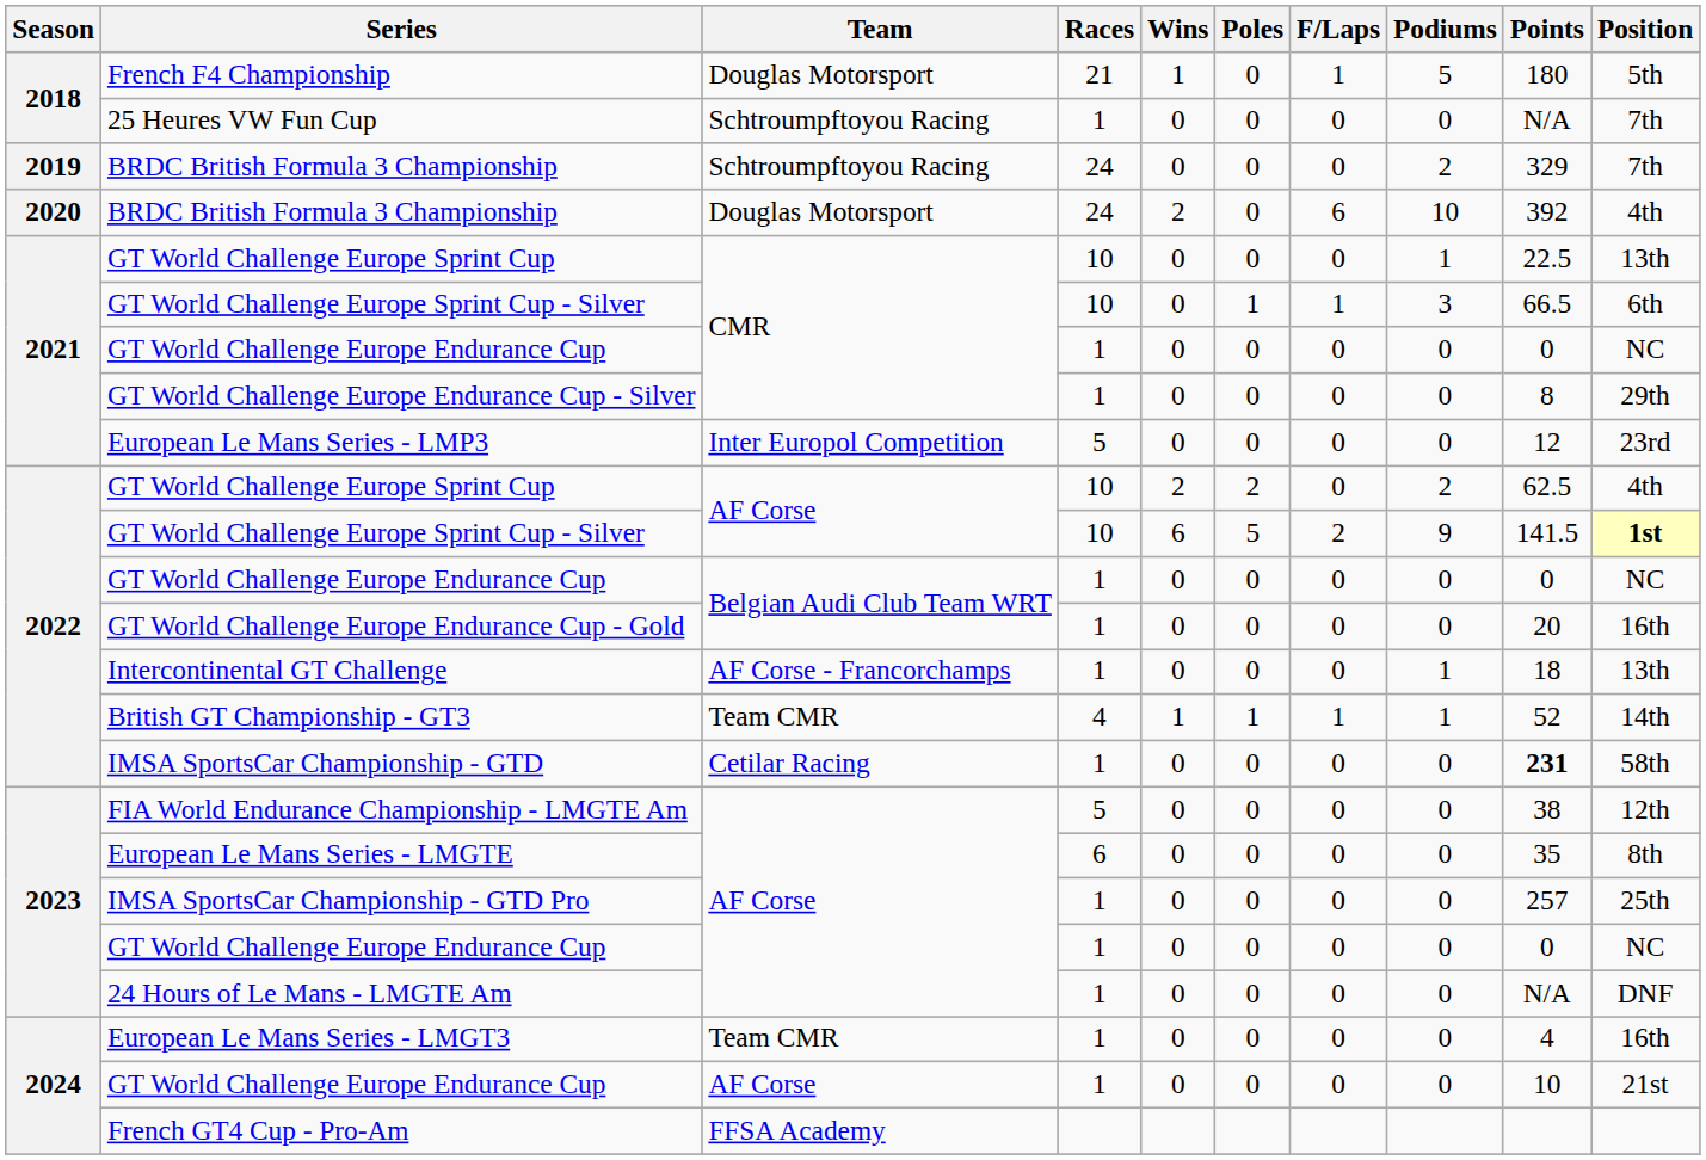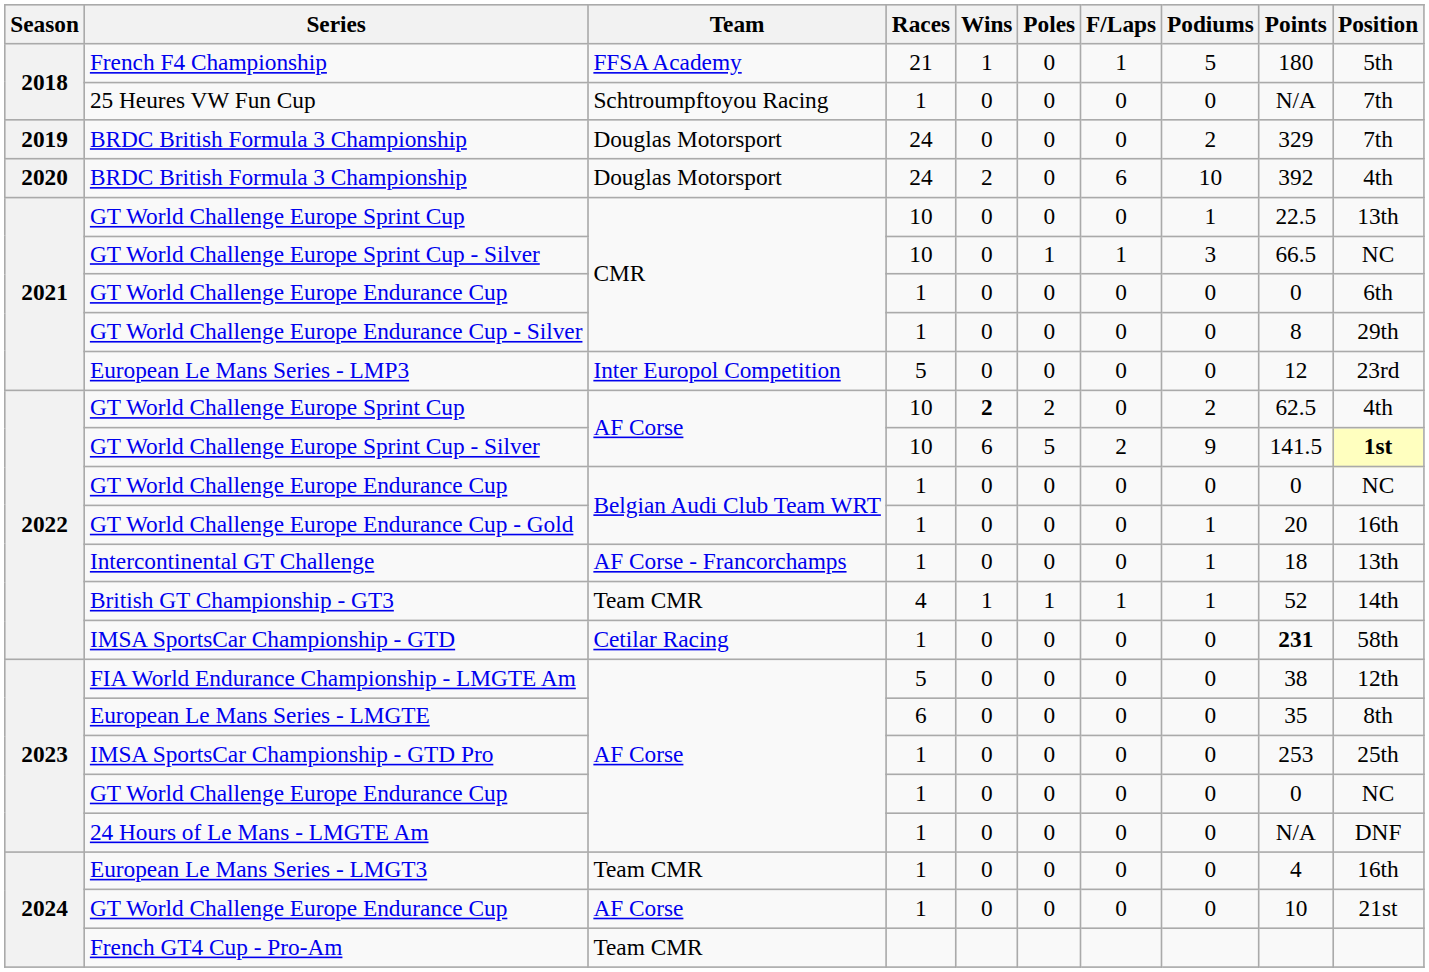 <table class="wikitable" style="font-size: 90%; text-align:center">
 <tr>
 <th>Season</th>
 <th>Series</th>
 <th>Team</th>
 <th>Races</th>
 <th>Wins</th>
 <th>Poles</th>
 <th>F/Laps</th>
 <th>Podiums</th>
 <th>Points</th>
 <th>Position</th>
 </tr>
 <tr>
 <th rowspan="2">2018</th>
 <td align="left"><a href='#'>French F4 Championship</a></td>
-<td align="left">Douglas Motorsport</td>
+<td align="left"><a href='#'>FFSA Academy</a></td>
 <td>21</td>
 <td>1</td>
 <td>0</td>
 <td>1</td>
 <td>5</td>
 <td>180</td>
 <td>5th</td>
 </tr>
 <tr>
 <td align="left">25 Heures VW Fun Cup</td>
 <td align="left">Schtroumpftoyou Racing</td>
 <td>1</td>
 <td>0</td>
 <td>0</td>
 <td>0</td>
 <td>0</td>
 <td>N/A</td>
 <td>7th</td>
 </tr>
 <tr>
 <th>2019</th>
 <td align="left"><a href='#'>BRDC British Formula 3 Championship</a></td>
-<td align="left">Schtroumpftoyou Racing</td>
+<td align="left">Douglas Motorsport</td>
 <td>24</td>
 <td>0</td>
 <td>0</td>
 <td>0</td>
 <td>2</td>
 <td>329</td>
 <td>7th</td>
 </tr>
 <tr>
 <th>2020</th>
 <td align="left"><a href='#'>BRDC British Formula 3 Championship</a></td>
 <td align="left">Douglas Motorsport</td>
 <td>24</td>
 <td>2</td>
 <td>0</td>
 <td>6</td>
 <td>10</td>
 <td>392</td>
 <td>4th</td>
 </tr>
 <tr>
 <th rowspan="5">2021</th>
 <td align="left"><a href='#'>GT World Challenge Europe Sprint Cup</a></td>
 <td rowspan="4" align="left">CMR</td>
 <td>10</td>
 <td>0</td>
 <td>0</td>
 <td>0</td>
 <td>1</td>
 <td>22.5</td>
 <td>13th</td>
 </tr>
 <tr>
 <td align="left"><a href='#'>GT World Challenge Europe Sprint Cup - Silver</a></td>
 <td>10</td>
 <td>0</td>
 <td>1</td>
 <td>1</td>
 <td>3</td>
 <td>66.5</td>
-<td>6th</td>
+<td>NC</td>
 </tr>
 <tr>
 <td align="left"><a href='#'>GT World Challenge Europe Endurance Cup</a></td>
 <td>1</td>
 <td>0</td>
 <td>0</td>
 <td>0</td>
 <td>0</td>
 <td>0</td>
-<td>NC</td>
+<td>6th</td>
 </tr>
 <tr>
 <td align="left"><a href='#'>GT World Challenge Europe Endurance Cup - Silver</a></td>
 <td>1</td>
 <td>0</td>
 <td>0</td>
 <td>0</td>
 <td>0</td>
 <td>8</td>
 <td>29th</td>
 </tr>
 <tr>
 <td align="left"><a href='#'>European Le Mans Series - LMP3</a></td>
 <td align="left"><a href='#'>Inter Europol Competition</a></td>
 <td>5</td>
 <td>0</td>
 <td>0</td>
 <td>0</td>
 <td>0</td>
 <td>12</td>
 <td>23rd</td>
 </tr>
 <tr>
 <th rowspan="7">2022</th>
 <td align="left"><a href='#'>GT World Challenge Europe Sprint Cup</a></td>
 <td rowspan=2 align="left"><a href='#'>AF Corse</a></td>
 <td>10</td>
-<td>2</td>
+<td><strong>2</strong></td>
 <td>2</td>
 <td>0</td>
 <td>2</td>
 <td>62.5</td>
 <td>4th</td>
 </tr>
 <tr>
 <td align="left"><a href='#'>GT World Challenge Europe Sprint Cup - Silver</a></td>
 <td>10</td>
 <td>6</td>
 <td>5</td>
 <td>2</td>
 <td>9</td>
 <td>141.5</td>
 <td style="background:#FFFFBF;"><strong>1st</strong></td>
 </tr>
 <tr>
 <td align="left"><a href='#'>GT World Challenge Europe Endurance Cup</a></td>
 <td rowspan="2" align="left"><a href='#'>Belgian Audi Club Team WRT</a></td>
 <td>1</td>
 <td>0</td>
 <td>0</td>
 <td>0</td>
 <td>0</td>
 <td>0</td>
 <td>NC</td>
 </tr>
 <tr>
 <td align="left"><a href='#'>GT World Challenge Europe Endurance Cup - Gold</a></td>
 <td>1</td>
 <td>0</td>
 <td>0</td>
 <td>0</td>
-<td>0</td>
+<td>1</td>
 <td>20</td>
 <td>16th</td>
 </tr>
 <tr>
 <td align=left><a href='#'>Intercontinental GT Challenge</a></td>
 <td align="left"><a href='#'>AF Corse - Francorchamps</a></td>
 <td>1</td>
 <td>0</td>
 <td>0</td>
 <td>0</td>
 <td>1</td>
 <td>18</td>
 <td>13th</td>
 </tr>
 <tr>
 <td align="left"><a href='#'>British GT Championship - GT3</a></td>
 <td align=left>Team CMR</td>
 <td>4</td>
 <td>1</td>
 <td>1</td>
 <td>1</td>
 <td>1</td>
 <td>52</td>
 <td>14th</td>
 </tr>
 <tr>
 <td align="left"><a href='#'>IMSA SportsCar Championship - GTD</a></td>
 <td align="left"><a href='#'>Cetilar Racing</a></td>
 <td>1</td>
 <td>0</td>
 <td>0</td>
 <td>0</td>
 <td>0</td>
 <td><strong>231</strong></td>
 <td>58th</td>
 </tr>
 <tr>
 <th rowspan="5">2023</th>
 <td align="left"><a href='#'>FIA World Endurance Championship - LMGTE Am</a></td>
 <td rowspan="5" align="left"><a href='#'>AF Corse</a></td>
 <td>5</td>
 <td>0</td>
 <td>0</td>
 <td>0</td>
 <td>0</td>
 <td>38</td>
 <td>12th</td>
 </tr>
 <tr>
 <td align=left><a href='#'>European Le Mans Series - LMGTE</a></td>
 <td>6</td>
 <td>0</td>
 <td>0</td>
 <td>0</td>
 <td>0</td>
 <td>35</td>
 <td>8th</td>
 </tr>
 <tr>
 <td align=left><a href='#'>IMSA SportsCar Championship - GTD Pro</a></td>
 <td>1</td>
 <td>0</td>
 <td>0</td>
 <td>0</td>
 <td>0</td>
-<td>257</td>
+<td>253</td>
 <td>25th</td>
 </tr>
 <tr>
 <td align=left><a href='#'>GT World Challenge Europe Endurance Cup</a></td>
 <td>1</td>
 <td>0</td>
 <td>0</td>
 <td>0</td>
 <td>0</td>
 <td>0</td>
 <td>NC</td>
 </tr>
 <tr>
 <td align=left><a href='#'>24 Hours of Le Mans - LMGTE Am</a></td>
 <td>1</td>
 <td>0</td>
 <td>0</td>
 <td>0</td>
 <td>0</td>
 <td>N/A</td>
 <td>DNF</td>
 </tr>
 <tr>
 <th rowspan="3">2024</th>
 <td align=left><a href='#'>European Le Mans Series - LMGT3</a></td>
 <td align=left>Team CMR</td>
 <td>1</td>
 <td>0</td>
 <td>0</td>
 <td>0</td>
 <td>0</td>
 <td>4</td>
 <td>16th</td>
 </tr>
 <tr>
 <td align=left><a href='#'>GT World Challenge Europe Endurance Cup</a></td>
 <td align=left><a href='#'>AF Corse</a></td>
 <td>1</td>
 <td>0</td>
 <td>0</td>
 <td>0</td>
 <td>0</td>
 <td>10</td>
 <td>21st</td>
 </tr>
 <tr>
 <td align=left><a href='#'>French GT4 Cup - Pro-Am</a></td>
-<td align="left"><a href='#'>FFSA Academy</a></td>
+<td align=left>Team CMR</td>
 <td></td>
 <td></td>
 <td></td>
 <td></td>
 <td></td>
 <td></td>
 <td></td>
 </tr>
 </table>
